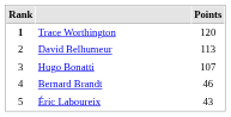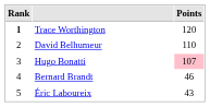 <table cellspacing="1" cellpadding="3" style="border:1px solid #AAAAAA;font-size:86%">
 <tr bgcolor="#E4E4E4">
 <th style="border-bottom:1px solid #AAAAAA" width=10>Rank</th>
 <th style="border-bottom:1px solid #AAAAAA" width=200></th>
 <th style="border-bottom:1px solid #AAAAAA" width=20>Points</th>
 </tr>
 <tr>
 <td align="center"><strong>1</strong></td>
 <td> <a href='#'>Trace Worthington</a></td>
 <td align=center>120</td>
 </tr>
 <tr>
 <td align="center">2</td>
 <td> <a href='#'>David Belhumeur</a></td>
-<td align=center>113</td>
+<td align=center>110</td>
 </tr>
 <tr>
 <td align="center">3</td>
 <td> <a href='#'>Hugo Bonatti</a></td>
-<td align=center>107</td>
+<td align=center style="background: pink;">107</td>
 </tr>
 <tr>
 <td align="center">4</td>
 <td> <a href='#'>Bernard Brandt</a></td>
 <td align=center>46</td>
 </tr>
 <tr>
 <td align="center">5</td>
 <td> <a href='#'>Éric Laboureix</a></td>
 <td align=center>43</td>
 </tr>
 </table>
